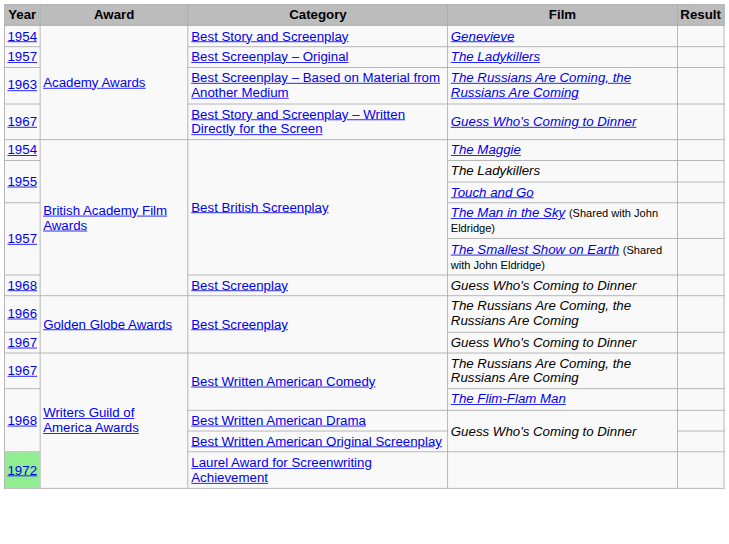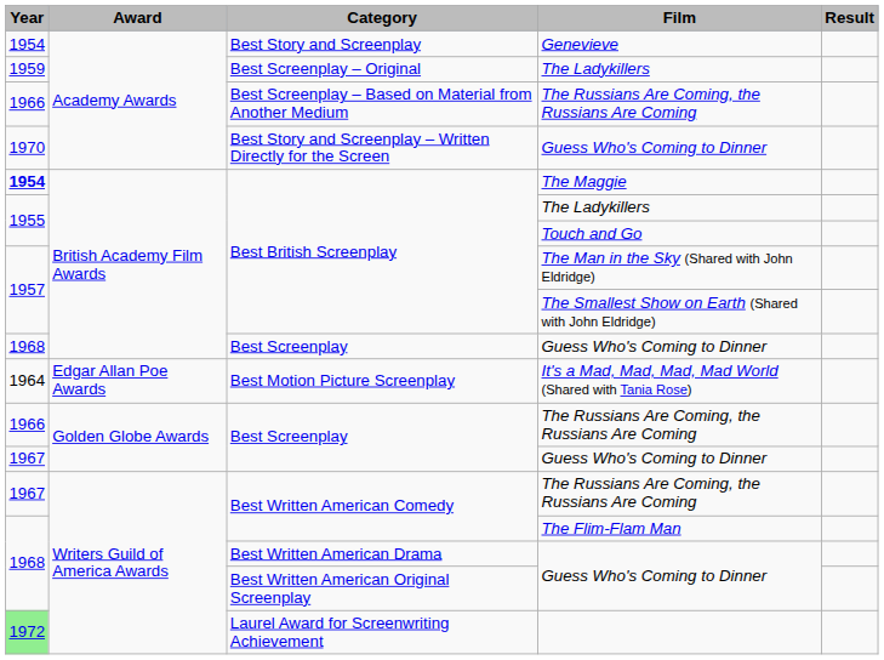 <table class="wikitable">
 <tr style="background:#b0c4de; text-align:center;">
 <th style="background:#bcbcbc;">Year</th>
 <th style="background:#bcbcbc;">Award</th>
 <th style="background:#bcbcbc;">Category</th>
 <th style="background:#bcbcbc;">Film</th>
 <th style="background:#bcbcbc;">Result</th>
 </tr>
 <tr>
 <td><a href='#'>1954</a></td>
 <td rowspan="4"><a href='#'>Academy Awards</a></td>
 <td><a href='#'>Best Story and Screenplay</a></td>
 <td><em><a href='#'>Genevieve</a></em></td>
 <td></td>
 </tr>
 <tr>
-<td><a href='#'>1957</a></td>
+<td><a href='#'>1959</a></td>
 <td><a href='#'>Best Screenplay – Original</a></td>
 <td><em><a href='#'>The Ladykillers</a></em></td>
 <td></td>
 </tr>
 <tr>
-<td><a href='#'>1963</a></td>
+<td><a href='#'>1966</a></td>
 <td><a href='#'>Best Screenplay – Based on Material from Another Medium</a></td>
 <td><em><a href='#'>The Russians Are Coming, the Russians Are Coming</a></em></td>
 <td></td>
 </tr>
 <tr>
-<td><a href='#'>1967</a></td>
+<td><a href='#'>1970</a></td>
 <td><a href='#'>Best Story and Screenplay – Written Directly for the Screen</a></td>
 <td><em><a href='#'>Guess Who's Coming to Dinner</a></em></td>
 <td></td>
 </tr>
 <tr>
-<td><a href='#'>1954</a></td>
+<td><strong><a href='#'>1954</a></strong></td>
 <td rowspan="6"><a href='#'>British Academy Film Awards</a></td>
 <td rowspan="5"><a href='#'>Best British Screenplay</a></td>
 <td><em><a href='#'>The Maggie</a></em></td>
 <td></td>
 </tr>
 <tr>
 <td rowspan="2"><a href='#'>1955</a></td>
 <td><em>The Ladykillers</em></td>
 <td></td>
 </tr>
 <tr>
 <td><em><a href='#'>Touch and Go</a></em></td>
 <td></td>
 </tr>
 <tr>
 <td rowspan="2"><a href='#'>1957</a></td>
 <td><em><a href='#'>The Man in the Sky</a></em> <small>(Shared with John Eldridge)</small></td>
 <td></td>
 </tr>
 <tr>
 <td><em><a href='#'>The Smallest Show on Earth</a></em> <small>(Shared with John Eldridge)</small></td>
 <td></td>
 </tr>
 <tr>
 <td><a href='#'>1968</a></td>
 <td><a href='#'>Best Screenplay</a></td>
 <td><em>Guess Who's Coming to Dinner</em></td>
+<td></td>
+</tr>
+<tr>
+<td>1964</td>
+<td><a href='#'>Edgar Allan Poe Awards</a></td>
+<td><a href='#'>Best Motion Picture Screenplay</a></td>
+<td><em><a href='#'>It's a Mad, Mad, Mad, Mad World</a></em> <small>(Shared with <a href='#'>Tania Rose</a>)</small></td>
 <td></td>
 </tr>
 <tr>
 <td><a href='#'>1966</a></td>
 <td rowspan="2"><a href='#'>Golden Globe Awards</a></td>
 <td rowspan="2"><a href='#'>Best Screenplay</a></td>
 <td><em>The Russians Are Coming, the Russians Are Coming</em></td>
 <td></td>
 </tr>
 <tr>
 <td><a href='#'>1967</a></td>
 <td><em>Guess Who's Coming to Dinner</em></td>
 <td></td>
 </tr>
 <tr>
 <td><a href='#'>1967</a></td>
 <td rowspan="5"><a href='#'>Writers Guild of America Awards</a></td>
 <td rowspan="2"><a href='#'>Best Written American Comedy</a></td>
 <td><em>The Russians Are Coming, the Russians Are Coming</em></td>
 <td></td>
 </tr>
 <tr>
 <td rowspan="3"><a href='#'>1968</a></td>
 <td><em><a href='#'>The Flim-Flam Man</a></em></td>
 <td></td>
 </tr>
 <tr>
 <td><a href='#'>Best Written American Drama</a></td>
 <td rowspan="2"><em>Guess Who's Coming to Dinner</em></td>
 <td></td>
 </tr>
 <tr>
 <td><a href='#'>Best Written American Original Screenplay</a></td>
 <td></td>
 </tr>
 <tr>
 <td style="background: lightgreen;"><a href='#'>1972</a></td>
 <td><a href='#'>Laurel Award for Screenwriting Achievement</a></td>
 <td></td>
 <td></td>
 </tr>
 </table>
